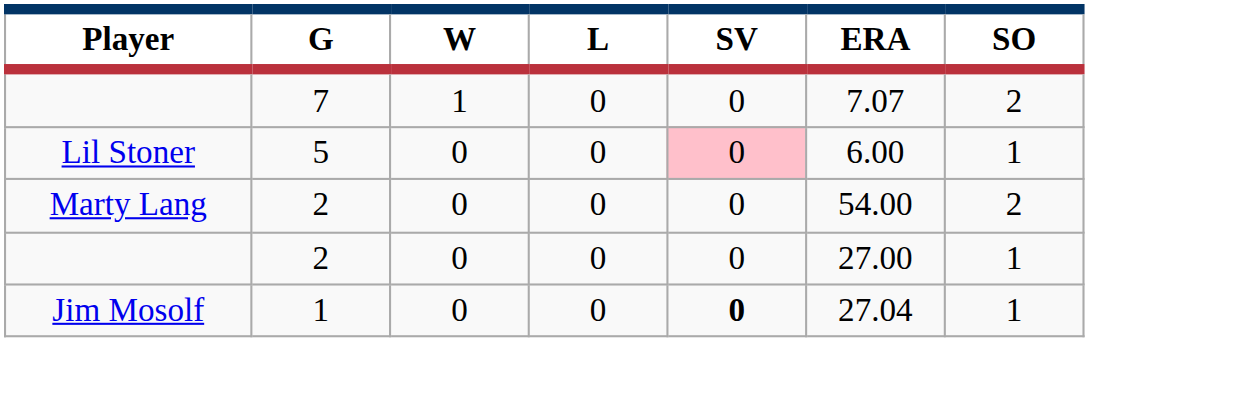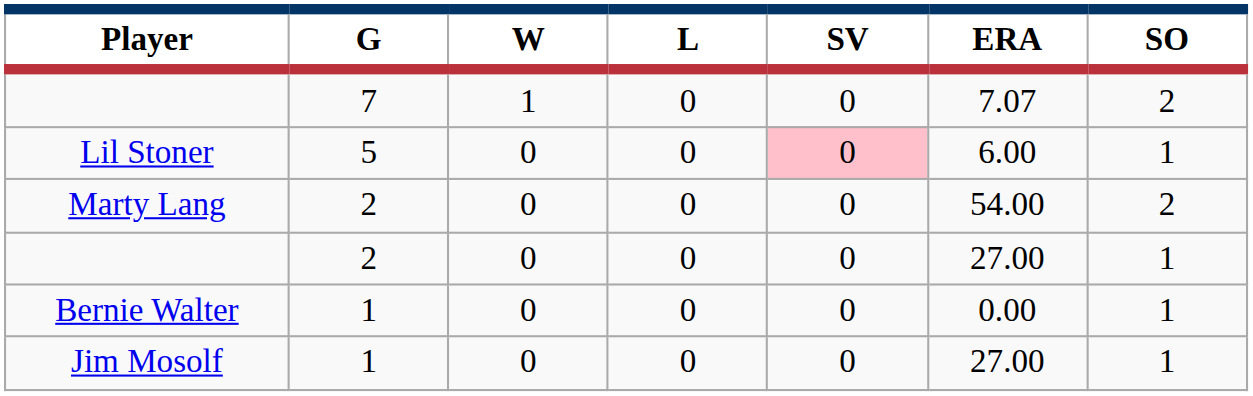 <table class="wikitable sortable">
 <tr>
 <th style="background:#FFFFFF; border-top:#023465 5px solid; border-bottom:#ba313c 5px solid;" width="16%">Player</th>
 <th style="background:#FFFFFF; border-top:#023465 5px solid; border-bottom:#ba313c 5px solid;" width="9%">G</th>
 <th style="background:#FFFFFF; border-top:#023465 5px solid; border-bottom:#ba313c 5px solid;" width="9%">W</th>
 <th style="background:#FFFFFF; border-top:#023465 5px solid; border-bottom:#ba313c 5px solid;" width="9%">L</th>
 <th style="background:#FFFFFF; border-top:#023465 5px solid; border-bottom:#ba313c 5px solid;" width="9%">SV</th>
 <th style="background:#FFFFFF; border-top:#023465 5px solid; border-bottom:#ba313c 5px solid;" width="9%">ERA</th>
 <th style="background:#FFFFFF; border-top:#023465 5px solid; border-bottom:#ba313c 5px solid;" width="9%">SO</th>
 </tr>
 <tr align="center">
 <td></td>
 <td>7</td>
 <td>1</td>
 <td>0</td>
 <td>0</td>
 <td>7.07</td>
 <td>2</td>
 </tr>
 <tr align="center">
 <td><a href='#'>Lil Stoner</a></td>
 <td>5</td>
 <td>0</td>
 <td>0</td>
 <td style="background: pink;">0</td>
 <td>6.00</td>
 <td>1</td>
 </tr>
 <tr align=center>
 <td><a href='#'>Marty Lang</a></td>
 <td>2</td>
 <td>0</td>
 <td>0</td>
 <td>0</td>
 <td>54.00</td>
 <td>2</td>
 </tr>
 <tr align=center>
 <td></td>
 <td>2</td>
 <td>0</td>
 <td>0</td>
 <td>0</td>
 <td>27.00</td>
 <td>1</td>
 </tr>
+<tr align="center">
+<td><a href='#'>Bernie Walter</a></td>
+<td>1</td>
+<td>0</td>
+<td>0</td>
+<td>0</td>
+<td>0.00</td>
+<td>1</td>
+</tr>
 <tr align=center>
 <td><a href='#'>Jim Mosolf</a></td>
 <td>1</td>
 <td>0</td>
 <td>0</td>
-<td><strong>0</strong></td>
-<td>27.04</td>
+<td>0</td>
+<td>27.00</td>
 <td>1</td>
 </tr>
 </table>
